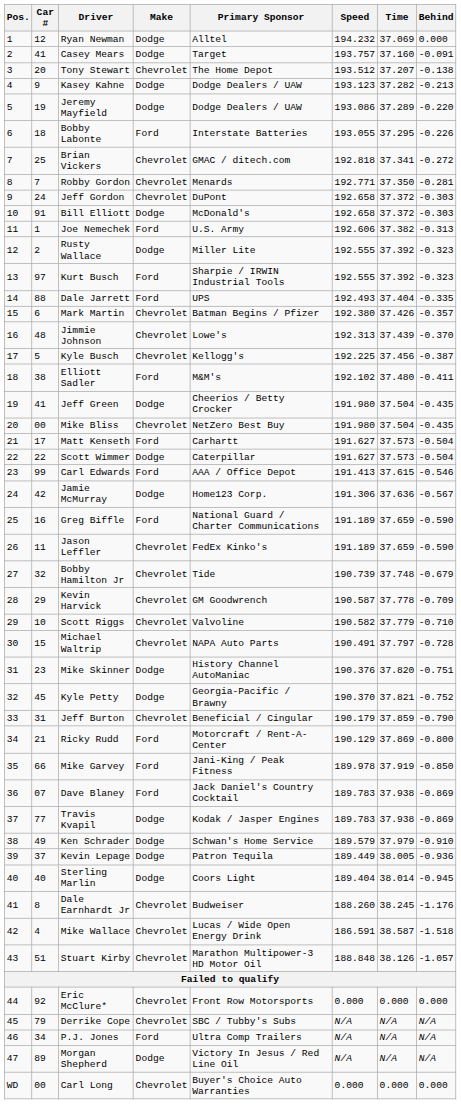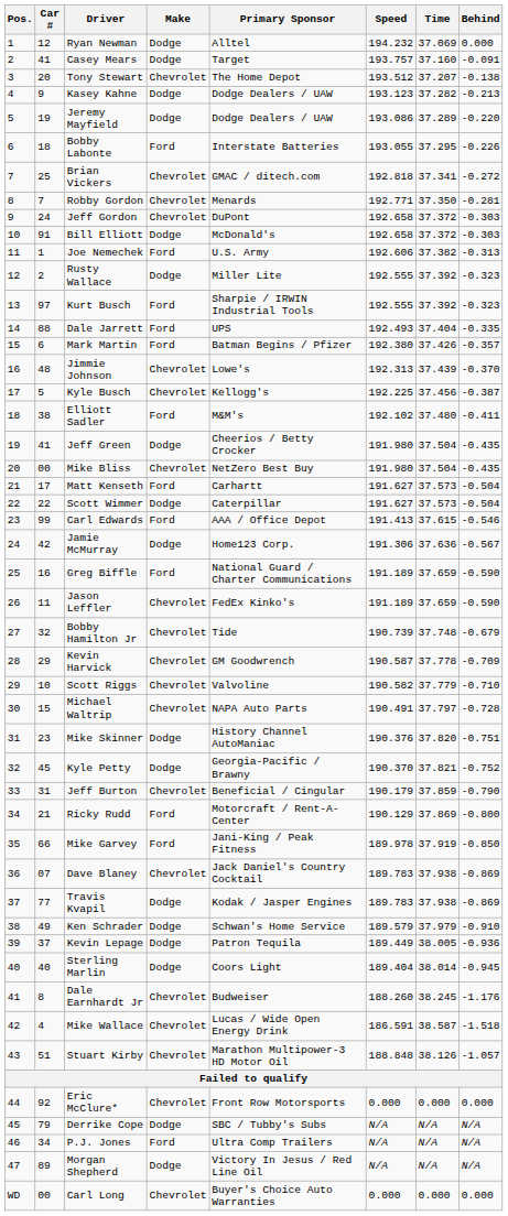 <table class="wikitable">
 <tr>
 <th colspan="1" rowspan="1">Pos.</th>
 <th colspan="1" rowspan="1">Car #</th>
 <th colspan="1" rowspan="1">Driver</th>
 <th colspan="1" rowspan="1">Make</th>
 <th colspan="1" rowspan="1">Primary Sponsor</th>
 <th colspan="1" rowspan="1">Speed</th>
 <th colspan="1" rowspan="1">Time</th>
 <th colspan="1" rowspan="1">Behind</th>
 </tr>
 <tr>
 <td>1</td>
 <td>12</td>
 <td>Ryan Newman</td>
 <td>Dodge</td>
 <td>Alltel</td>
 <td>194.232</td>
 <td>37.069</td>
 <td>0.000</td>
 </tr>
 <tr>
 <td>2</td>
 <td>41</td>
 <td>Casey Mears</td>
 <td>Dodge</td>
 <td>Target</td>
 <td>193.757</td>
 <td>37.160</td>
 <td>-0.091</td>
 </tr>
 <tr>
 <td>3</td>
 <td>20</td>
 <td>Tony Stewart</td>
 <td>Chevrolet</td>
 <td>The Home Depot</td>
 <td>193.512</td>
 <td>37.207</td>
 <td>-0.138</td>
 </tr>
 <tr>
 <td>4</td>
 <td>9</td>
 <td>Kasey Kahne</td>
 <td>Dodge</td>
 <td>Dodge Dealers / UAW</td>
 <td>193.123</td>
 <td>37.282</td>
 <td>-0.213</td>
 </tr>
 <tr>
 <td>5</td>
 <td>19</td>
 <td>Jeremy Mayfield</td>
 <td>Dodge</td>
 <td>Dodge Dealers / UAW</td>
 <td>193.086</td>
 <td>37.289</td>
 <td>-0.220</td>
 </tr>
 <tr>
 <td>6</td>
 <td>18</td>
 <td>Bobby Labonte</td>
 <td>Ford</td>
 <td>Interstate Batteries</td>
 <td>193.055</td>
 <td>37.295</td>
 <td>-0.226</td>
 </tr>
 <tr>
 <td>7</td>
 <td>25</td>
 <td>Brian Vickers</td>
 <td>Chevrolet</td>
 <td>GMAC / ditech.com</td>
 <td>192.818</td>
 <td>37.341</td>
 <td>-0.272</td>
 </tr>
 <tr>
 <td>8</td>
 <td>7</td>
 <td>Robby Gordon</td>
 <td>Chevrolet</td>
 <td>Menards</td>
 <td>192.771</td>
 <td>37.350</td>
 <td>-0.281</td>
 </tr>
 <tr>
 <td>9</td>
 <td>24</td>
 <td>Jeff Gordon</td>
 <td>Chevrolet</td>
 <td>DuPont</td>
 <td>192.658</td>
 <td>37.372</td>
 <td>-0.303</td>
 </tr>
 <tr>
 <td>10</td>
 <td>91</td>
 <td>Bill Elliott</td>
 <td>Dodge</td>
 <td>McDonald's</td>
 <td>192.658</td>
 <td>37.372</td>
 <td>-0.303</td>
 </tr>
 <tr>
 <td>11</td>
 <td>1</td>
 <td>Joe Nemechek</td>
 <td>Ford</td>
 <td>U.S. Army</td>
 <td>192.606</td>
 <td>37.382</td>
 <td>-0.313</td>
 </tr>
 <tr>
 <td>12</td>
 <td>2</td>
 <td>Rusty Wallace</td>
 <td>Dodge</td>
 <td>Miller Lite</td>
 <td>192.555</td>
 <td>37.392</td>
 <td>-0.323</td>
 </tr>
 <tr>
 <td>13</td>
 <td>97</td>
 <td>Kurt Busch</td>
 <td>Ford</td>
 <td>Sharpie / IRWIN Industrial Tools</td>
 <td>192.555</td>
 <td>37.392</td>
 <td>-0.323</td>
 </tr>
 <tr>
 <td>14</td>
 <td>88</td>
 <td>Dale Jarrett</td>
 <td>Ford</td>
 <td>UPS</td>
 <td>192.493</td>
 <td>37.404</td>
 <td>-0.335</td>
 </tr>
 <tr>
 <td>15</td>
 <td>6</td>
 <td>Mark Martin</td>
-<td>Chevrolet</td>
+<td>Ford</td>
 <td>Batman Begins / Pfizer</td>
 <td>192.380</td>
 <td>37.426</td>
 <td>-0.357</td>
 </tr>
 <tr>
 <td>16</td>
 <td>48</td>
 <td>Jimmie Johnson</td>
 <td>Chevrolet</td>
 <td>Lowe's</td>
 <td>192.313</td>
 <td>37.439</td>
 <td>-0.370</td>
 </tr>
 <tr>
 <td>17</td>
 <td>5</td>
 <td>Kyle Busch</td>
 <td>Chevrolet</td>
 <td>Kellogg's</td>
 <td>192.225</td>
 <td>37.456</td>
 <td>-0.387</td>
 </tr>
 <tr>
 <td>18</td>
 <td>38</td>
 <td>Elliott Sadler</td>
 <td>Ford</td>
 <td>M&M's</td>
 <td>192.102</td>
 <td>37.480</td>
 <td>-0.411</td>
 </tr>
 <tr>
 <td>19</td>
 <td>41</td>
 <td>Jeff Green</td>
 <td>Dodge</td>
 <td>Cheerios / Betty Crocker</td>
 <td>191.980</td>
 <td>37.504</td>
 <td>-0.435</td>
 </tr>
 <tr>
 <td>20</td>
 <td>00</td>
 <td>Mike Bliss</td>
 <td>Chevrolet</td>
 <td>NetZero Best Buy</td>
 <td>191.980</td>
 <td>37.504</td>
 <td>-0.435</td>
 </tr>
 <tr>
 <td>21</td>
 <td>17</td>
 <td>Matt Kenseth</td>
 <td>Ford</td>
 <td>Carhartt</td>
 <td>191.627</td>
 <td>37.573</td>
 <td>-0.504</td>
 </tr>
 <tr>
 <td>22</td>
 <td>22</td>
 <td>Scott Wimmer</td>
 <td>Dodge</td>
 <td>Caterpillar</td>
 <td>191.627</td>
 <td>37.573</td>
 <td>-0.504</td>
 </tr>
 <tr>
 <td>23</td>
 <td>99</td>
 <td>Carl Edwards</td>
 <td>Ford</td>
 <td>AAA / Office Depot</td>
 <td>191.413</td>
 <td>37.615</td>
 <td>-0.546</td>
 </tr>
 <tr>
 <td>24</td>
 <td>42</td>
 <td>Jamie McMurray</td>
 <td>Dodge</td>
 <td>Home123 Corp.</td>
 <td>191.306</td>
 <td>37.636</td>
 <td>-0.567</td>
 </tr>
 <tr>
 <td>25</td>
 <td>16</td>
 <td>Greg Biffle</td>
 <td>Ford</td>
 <td>National Guard / Charter Communications</td>
 <td>191.189</td>
 <td>37.659</td>
 <td>-0.590</td>
 </tr>
 <tr>
 <td>26</td>
 <td>11</td>
 <td>Jason Leffler</td>
 <td>Chevrolet</td>
 <td>FedEx Kinko's</td>
 <td>191.189</td>
 <td>37.659</td>
 <td>-0.590</td>
 </tr>
 <tr>
 <td>27</td>
 <td>32</td>
 <td>Bobby Hamilton Jr</td>
 <td>Chevrolet</td>
 <td>Tide</td>
 <td>190.739</td>
 <td>37.748</td>
 <td>-0.679</td>
 </tr>
 <tr>
 <td>28</td>
 <td>29</td>
 <td>Kevin Harvick</td>
 <td>Chevrolet</td>
 <td>GM Goodwrench</td>
 <td>190.587</td>
 <td>37.778</td>
 <td>-0.709</td>
 </tr>
 <tr>
 <td>29</td>
 <td>10</td>
 <td>Scott Riggs</td>
 <td>Chevrolet</td>
 <td>Valvoline</td>
 <td>190.582</td>
 <td>37.779</td>
 <td>-0.710</td>
 </tr>
 <tr>
 <td>30</td>
 <td>15</td>
 <td>Michael Waltrip</td>
 <td>Chevrolet</td>
 <td>NAPA Auto Parts</td>
 <td>190.491</td>
 <td>37.797</td>
 <td>-0.728</td>
 </tr>
 <tr>
 <td>31</td>
 <td>23</td>
 <td>Mike Skinner</td>
 <td>Dodge</td>
 <td>History Channel AutoManiac</td>
 <td>190.376</td>
 <td>37.820</td>
 <td>-0.751</td>
 </tr>
 <tr>
 <td>32</td>
 <td>45</td>
 <td>Kyle Petty</td>
 <td>Dodge</td>
 <td>Georgia-Pacific / Brawny</td>
 <td>190.370</td>
 <td>37.821</td>
 <td>-0.752</td>
 </tr>
 <tr>
 <td>33</td>
 <td>31</td>
 <td>Jeff Burton</td>
 <td>Chevrolet</td>
 <td>Beneficial / Cingular</td>
 <td>190.179</td>
 <td>37.859</td>
 <td>-0.790</td>
 </tr>
 <tr>
 <td>34</td>
 <td>21</td>
 <td>Ricky Rudd</td>
 <td>Ford</td>
 <td>Motorcraft / Rent-A-Center</td>
 <td>190.129</td>
 <td>37.869</td>
 <td>-0.800</td>
 </tr>
 <tr>
 <td>35</td>
 <td>66</td>
 <td>Mike Garvey</td>
 <td>Ford</td>
 <td>Jani-King / Peak Fitness</td>
 <td>189.978</td>
 <td>37.919</td>
 <td>-0.850</td>
 </tr>
 <tr>
 <td>36</td>
 <td>07</td>
 <td>Dave Blaney</td>
-<td>Ford</td>
+<td>Chevrolet</td>
 <td>Jack Daniel's Country Cocktail</td>
 <td>189.783</td>
 <td>37.938</td>
 <td>-0.869</td>
 </tr>
 <tr>
 <td>37</td>
 <td>77</td>
 <td>Travis Kvapil</td>
 <td>Dodge</td>
 <td>Kodak / Jasper Engines</td>
 <td>189.783</td>
 <td>37.938</td>
 <td>-0.869</td>
 </tr>
 <tr>
 <td>38</td>
 <td>49</td>
 <td>Ken Schrader</td>
 <td>Dodge</td>
 <td>Schwan's Home Service</td>
 <td>189.579</td>
 <td>37.979</td>
 <td>-0.910</td>
 </tr>
 <tr>
 <td>39</td>
 <td>37</td>
 <td>Kevin Lepage</td>
 <td>Dodge</td>
 <td>Patron Tequila</td>
 <td>189.449</td>
 <td>38.005</td>
 <td>-0.936</td>
 </tr>
 <tr>
 <td>40</td>
 <td>40</td>
 <td>Sterling Marlin</td>
 <td>Dodge</td>
 <td>Coors Light</td>
 <td>189.404</td>
 <td>38.014</td>
 <td>-0.945</td>
 </tr>
 <tr>
 <td>41</td>
 <td>8</td>
 <td>Dale Earnhardt Jr</td>
 <td>Chevrolet</td>
 <td>Budweiser</td>
 <td>188.260</td>
 <td>38.245</td>
 <td>-1.176</td>
 </tr>
 <tr>
 <td>42</td>
 <td>4</td>
 <td>Mike Wallace</td>
 <td>Chevrolet</td>
 <td>Lucas / Wide Open Energy Drink</td>
 <td>186.591</td>
 <td>38.587</td>
 <td>-1.518</td>
 </tr>
 <tr>
 <td>43</td>
 <td>51</td>
 <td>Stuart Kirby</td>
 <td>Chevrolet</td>
 <td>Marathon Multipower-3 HD Motor Oil</td>
 <td>188.848</td>
 <td>38.126</td>
 <td>-1.057</td>
 </tr>
 <tr>
 <th colspan="8">Failed to qualify</th>
 </tr>
 <tr>
 <td>44</td>
 <td>92</td>
 <td>Eric McClure*</td>
 <td>Chevrolet</td>
 <td>Front Row Motorsports</td>
 <td>0.000</td>
 <td>0.000</td>
 <td>0.000</td>
 </tr>
 <tr>
 <td>45</td>
 <td>79</td>
 <td>Derrike Cope</td>
-<td>Chevrolet</td>
+<td>Dodge</td>
 <td>SBC / Tubby's Subs</td>
 <td><em>N/A</em></td>
 <td><em>N/A</em></td>
 <td><em>N/A</em></td>
 </tr>
 <tr>
 <td>46</td>
 <td>34</td>
 <td>P.J. Jones</td>
 <td>Ford</td>
 <td>Ultra Comp Trailers</td>
 <td><em>N/A</em></td>
 <td><em>N/A</em></td>
 <td><em>N/A</em></td>
 </tr>
 <tr>
 <td>47</td>
 <td>89</td>
 <td>Morgan Shepherd</td>
 <td>Dodge</td>
 <td>Victory In Jesus / Red Line Oil</td>
 <td><em>N/A</em></td>
 <td><em>N/A</em></td>
 <td><em>N/A</em></td>
 </tr>
 <tr>
 <td>WD</td>
 <td>00</td>
 <td>Carl Long</td>
 <td>Chevrolet</td>
 <td>Buyer's Choice Auto Warranties</td>
 <td>0.000</td>
 <td>0.000</td>
 <td>0.000</td>
 </tr>
 </table>
